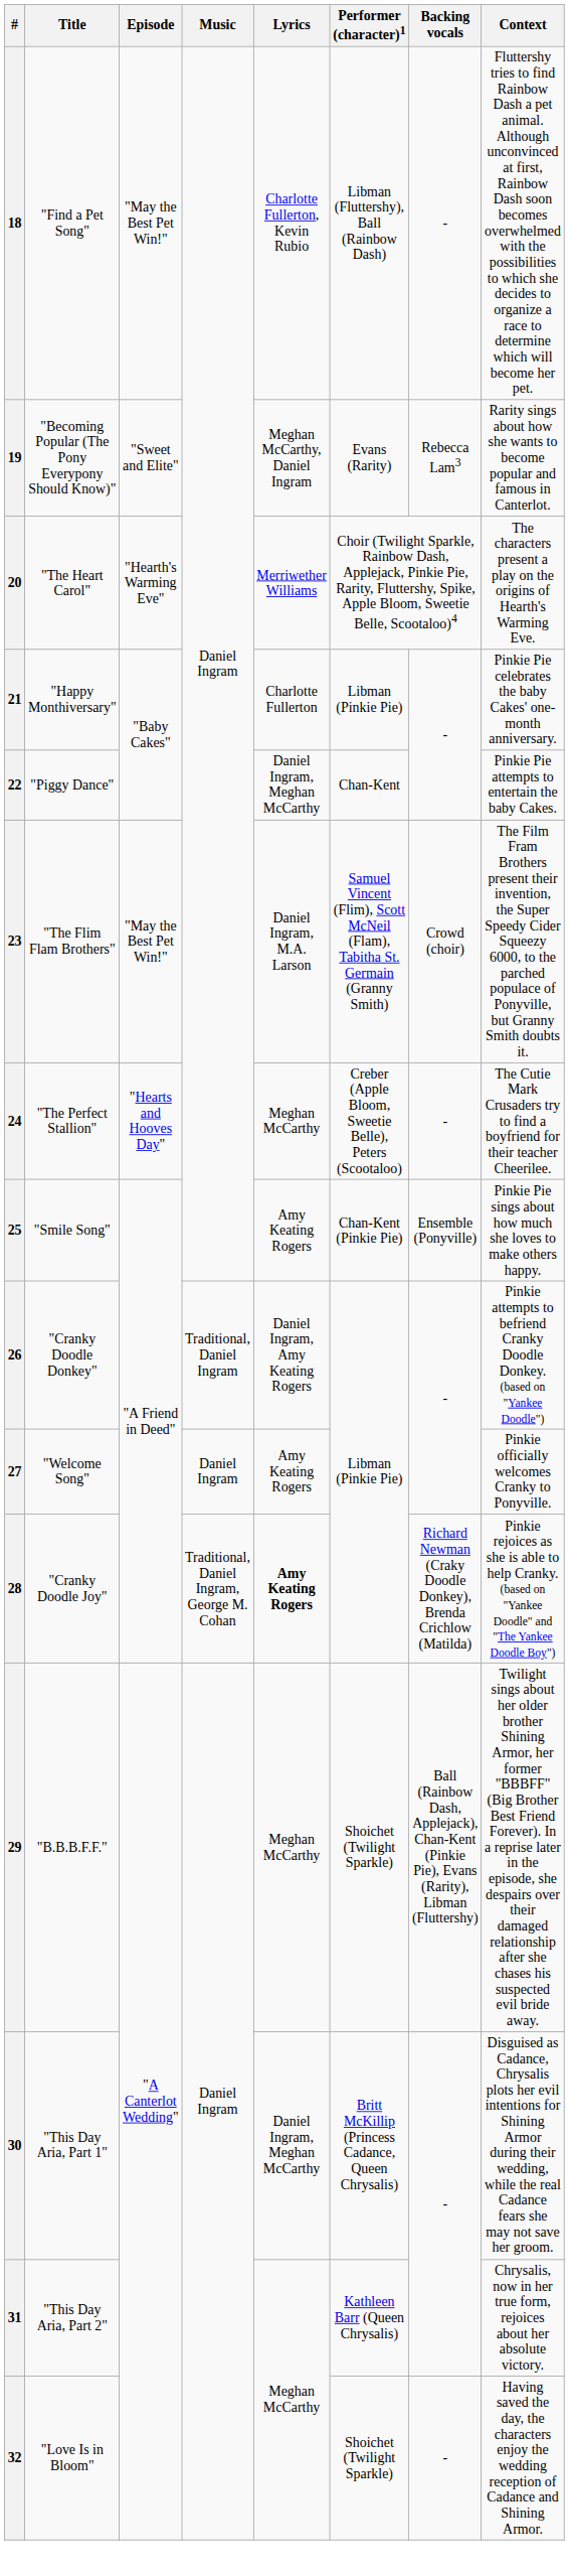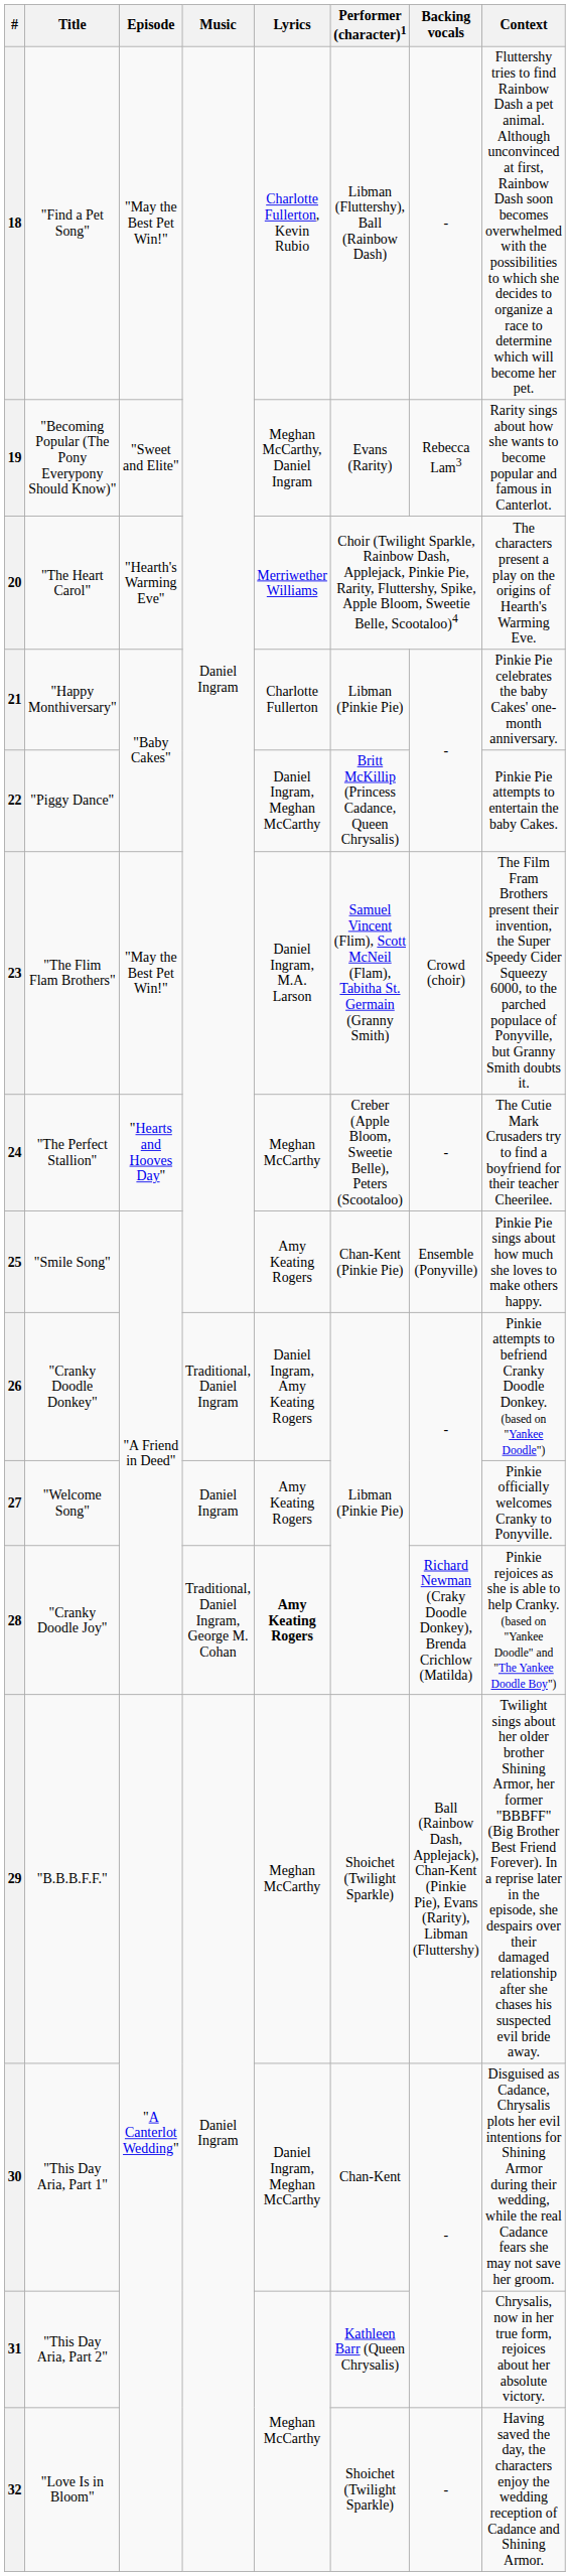 <table class="wikitable sortable" style="text-align: center">
 <tr>
 <th>#</th>
 <th><strong>Title</strong></th>
 <th><strong>Episode</strong></th>
 <th>Music</th>
 <th>Lyrics</th>
 <th><strong>Performer (character)</strong><sup>1</sup></th>
 <th><strong>Backing vocals</strong></th>
 <th>Context</th>
 </tr>
 <tr>
 <th>18</th>
 <td>"Find a Pet Song"</td>
 <td>"May the Best Pet Win!"</td>
 <td rowspan=8>Daniel Ingram</td>
 <td><a href='#'>Charlotte Fullerton</a>,<br>Kevin Rubio</td>
 <td>Libman (Fluttershy), Ball (Rainbow Dash)</td>
 <td>-</td>
 <td>Fluttershy tries to find Rainbow Dash a pet animal. Although unconvinced at first, Rainbow Dash soon becomes overwhelmed with the possibilities to which she decides to organize a race to determine which will become her pet.</td>
 </tr>
 <tr>
 <th>19</th>
 <td>"Becoming Popular (The Pony Everypony Should Know)"</td>
 <td>"Sweet and Elite"</td>
 <td>Meghan McCarthy,<br>Daniel Ingram</td>
 <td>Evans (Rarity)</td>
 <td>Rebecca Lam<sup>3</sup></td>
 <td>Rarity sings about how she wants to become popular and famous in Canterlot.</td>
 </tr>
 <tr>
 <th>20</th>
 <td>"The Heart Carol"</td>
 <td>"Hearth's Warming Eve"</td>
 <td><a href='#'>Merriwether Williams</a></td>
 <td colspan=2>Choir (Twilight Sparkle, Rainbow Dash, Applejack, Pinkie Pie, Rarity, Fluttershy, Spike, Apple Bloom, Sweetie Belle, Scootaloo)<sup>4</sup></td>
 <td>The characters present a play on the origins of Hearth's Warming Eve.</td>
 </tr>
 <tr>
 <th>21</th>
 <td>"Happy Monthiversary"</td>
 <td rowspan=2>"Baby Cakes"</td>
 <td>Charlotte Fullerton</td>
 <td>Libman (Pinkie Pie)</td>
 <td rowspan=2>-</td>
 <td>Pinkie Pie celebrates the baby Cakes' one-month anniversary.</td>
 </tr>
 <tr>
 <th>22</th>
 <td>"Piggy Dance"</td>
 <td>Daniel Ingram,<br>Meghan McCarthy</td>
-<td>Chan-Kent</td>
+<td><a href='#'>Britt McKillip</a> (Princess Cadance, Queen Chrysalis)</td>
 <td>Pinkie Pie attempts to entertain the baby Cakes.</td>
 </tr>
 <tr>
 <th>23</th>
 <td>"The Flim Flam Brothers"</td>
 <td>"May the Best Pet Win!"</td>
 <td>Daniel Ingram,<br>M.A. Larson</td>
 <td><a href='#'>Samuel Vincent</a> (Flim), <a href='#'>Scott McNeil</a> (Flam), <a href='#'>Tabitha St. Germain</a> (Granny Smith)</td>
 <td>Crowd (choir)</td>
 <td>The Film Fram Brothers present their invention, the Super Speedy Cider Squeezy 6000, to the parched populace of Ponyville, but Granny Smith doubts it.</td>
 </tr>
 <tr>
 <th>24</th>
 <td>"The Perfect Stallion"</td>
 <td>"<a href='#'>Hearts and Hooves Day</a>"</td>
 <td>Meghan McCarthy</td>
 <td>Creber (Apple Bloom, Sweetie Belle), Peters (Scootaloo)</td>
 <td>-</td>
 <td>The Cutie Mark Crusaders try to find a boyfriend for their teacher Cheerilee.</td>
 </tr>
 <tr>
 <th>25</th>
 <td>"Smile Song"</td>
 <td rowspan=4>"A Friend in Deed"</td>
 <td>Amy Keating Rogers</td>
 <td>Chan-Kent (Pinkie Pie)</td>
 <td>Ensemble (Ponyville)</td>
 <td>Pinkie Pie sings about how much she loves to make others happy.</td>
 </tr>
 <tr>
 <th>26</th>
 <td>"Cranky Doodle Donkey"</td>
 <td>Traditional,<br>Daniel Ingram</td>
 <td>Daniel Ingram,<br>Amy Keating Rogers</td>
 <td rowspan=3>Libman (Pinkie Pie)</td>
 <td rowspan=2>-</td>
 <td>Pinkie attempts to befriend Cranky Doodle Donkey.<br><small>(based on "<a href='#'>Yankee Doodle</a>")</small></td>
 </tr>
 <tr>
 <th>27</th>
 <td>"Welcome Song"</td>
 <td>Daniel Ingram</td>
 <td>Amy Keating Rogers</td>
 <td>Pinkie officially welcomes Cranky to Ponyville.</td>
 </tr>
 <tr>
 <th>28</th>
 <td>"Cranky Doodle Joy"</td>
 <td>Traditional,<br>Daniel Ingram,<br>George M. Cohan</td>
 <td><strong>Amy Keating Rogers</strong></td>
 <td><a href='#'>Richard Newman</a> (Craky Doodle Donkey), Brenda Crichlow (Matilda)</td>
 <td>Pinkie rejoices as she is able to help Cranky.<br><small>(based on "Yankee Doodle" and "<a href='#'>The Yankee Doodle Boy</a>")</small></td>
 </tr>
 <tr>
 <th>29</th>
 <td>"B.B.B.F.F."</td>
 <td rowspan=4>"<a href='#'>A Canterlot Wedding</a>"</td>
 <td rowspan=4>Daniel Ingram</td>
 <td>Meghan McCarthy</td>
 <td>Shoichet (Twilight Sparkle)</td>
 <td>Ball (Rainbow Dash, Applejack), Chan-Kent (Pinkie Pie), Evans (Rarity), Libman (Fluttershy)</td>
 <td>Twilight sings about her older brother Shining Armor, her former "BBBFF" (Big Brother Best Friend Forever). In a reprise later in the episode, she despairs over their damaged relationship after she chases his suspected evil bride away.</td>
 </tr>
 <tr>
 <th>30</th>
 <td>"This Day Aria, Part 1"</td>
 <td>Daniel Ingram,<br>Meghan McCarthy</td>
-<td><a href='#'>Britt McKillip</a> (Princess Cadance, Queen Chrysalis)</td>
+<td>Chan-Kent</td>
 <td rowspan=2>-</td>
 <td>Disguised as Cadance, Chrysalis plots her evil intentions for Shining Armor during their wedding, while the real Cadance fears she may not save her groom.</td>
 </tr>
 <tr>
 <th>31</th>
 <td>"This Day Aria, Part 2"</td>
 <td rowspan=2>Meghan McCarthy</td>
 <td><a href='#'>Kathleen Barr</a> (Queen Chrysalis)</td>
 <td>Chrysalis, now in her true form, rejoices about her absolute victory.</td>
 </tr>
 <tr>
 <th>32</th>
 <td>"Love Is in Bloom"</td>
 <td>Shoichet (Twilight Sparkle)</td>
 <td>-</td>
 <td>Having saved the day, the characters enjoy the wedding reception of Cadance and Shining Armor.</td>
 </tr>
 </table>
